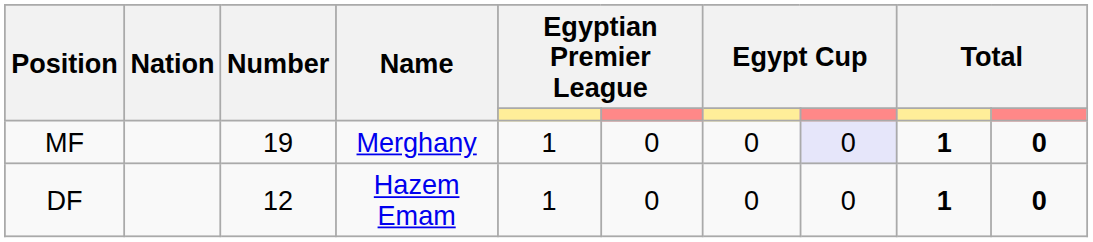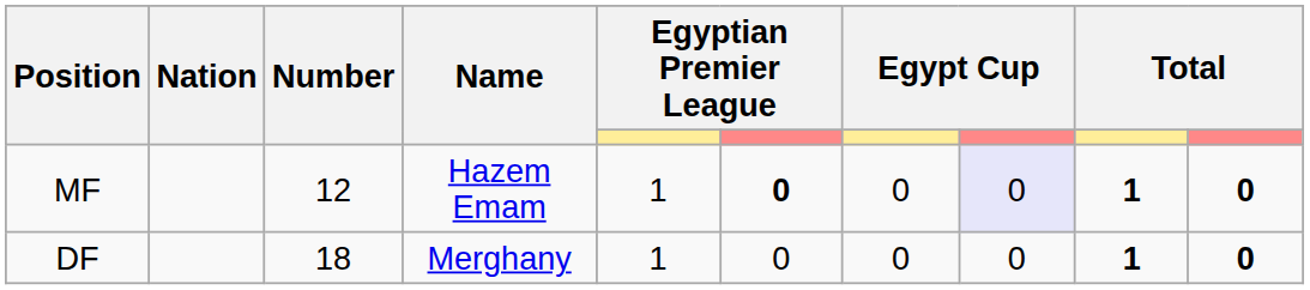 <table class="wikitable" style="font-size: 95%; text-align: center;">
 <tr>
 <th rowspan=2  style="width:5%; ">Position</th>
 <th rowspan=2  style="width:5%; ">Nation</th>
 <th rowspan=2  style="width:5%; ">Number</th>
 <th rowspan=2  style="width:15%; ">Name</th>
 <th colspan=2>Egyptian Premier League</th>
 <th colspan=2>Egypt Cup</th>
 <th colspan=2>Total</th>
 </tr>
 <tr>
 <th style="width:60px; background:#fe9;"></th>
 <th style="width:60px; background:#ff8888;"></th>
 <th style="width:60px; background:#fe9;"></th>
 <th style="width:60px; background:#ff8888;"></th>
 <th style="width:60px; background:#fe9;"></th>
 <th style="width:60px; background:#ff8888;"></th>
 </tr>
 <tr>
 <td>MF</td>
 <td></td>
-<td>19</td>
-<td><a href='#'>Merghany</a></td>
+<td>12</td>
+<td><a href='#'>Hazem Emam</a></td>
 <td>1</td>
-<td>0</td>
+<td><strong>0</strong></td>
 <td>0</td>
 <td style="background: lavender;">0</td>
 <td><strong>1</strong></td>
 <td><strong>0</strong></td>
 </tr>
 <tr>
 <td>DF</td>
 <td></td>
-<td>12</td>
-<td><a href='#'>Hazem Emam</a></td>
+<td>18</td>
+<td><a href='#'>Merghany</a></td>
 <td>1</td>
 <td>0</td>
 <td>0</td>
 <td>0</td>
 <td><strong>1</strong></td>
 <td><strong>0</strong></td>
 </tr>
 </table>
